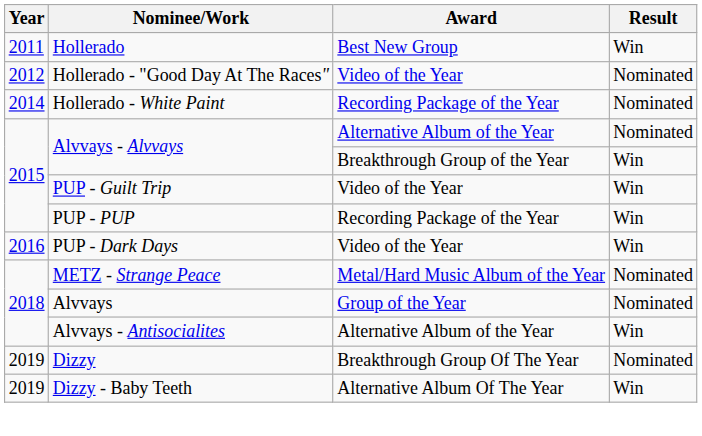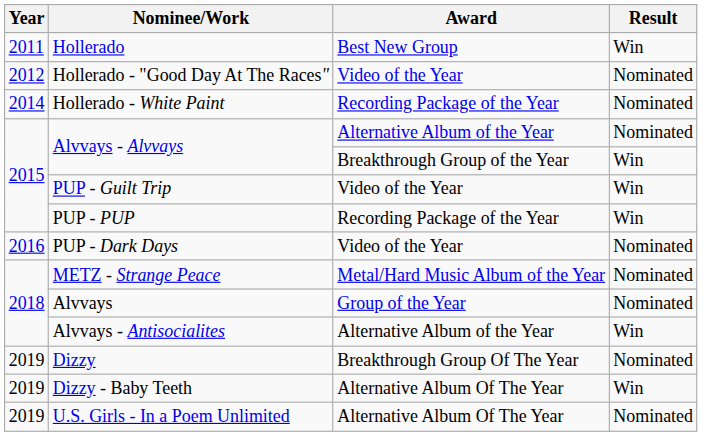 <table class="wikitable">
 <tr>
 <th>Year</th>
 <th>Nominee/Work</th>
 <th>Award</th>
 <th>Result</th>
 </tr>
 <tr>
 <td><a href='#'>2011</a></td>
 <td><a href='#'>Hollerado</a></td>
 <td><a href='#'>Best New Group</a></td>
 <td>Win</td>
 </tr>
 <tr>
 <td><a href='#'>2012</a></td>
 <td>Hollerado - "Good Day At The Races<em>"</em></td>
 <td><a href='#'>Video of the Year</a></td>
 <td>Nominated</td>
 </tr>
 <tr>
 <td><a href='#'>2014</a></td>
 <td>Hollerado <em>- White Paint</em></td>
 <td><a href='#'>Recording Package of the Year</a></td>
 <td>Nominated</td>
 </tr>
 <tr>
 <td rowspan="4"><a href='#'>2015</a></td>
 <td rowspan="2"><a href='#'>Alvvays</a> - <em><a href='#'>Alvvays</a></em></td>
 <td><a href='#'>Alternative Album of the Year</a></td>
 <td>Nominated</td>
 </tr>
 <tr>
 <td>Breakthrough Group of the Year</td>
 <td>Win</td>
 </tr>
 <tr>
 <td><a href='#'>PUP</a> - <em>Guilt Trip</em></td>
 <td>Video of the Year</td>
 <td>Win</td>
 </tr>
 <tr>
 <td>PUP - <em>PUP</em></td>
 <td>Recording Package of the Year</td>
 <td>Win</td>
 </tr>
 <tr>
 <td><a href='#'>2016</a></td>
 <td>PUP - <em>Dark Days</em></td>
 <td>Video of the Year</td>
-<td>Win</td>
+<td>Nominated</td>
 </tr>
 <tr>
 <td rowspan="3"><a href='#'>2018</a></td>
 <td><a href='#'>METZ</a> <em>- <a href='#'>Strange Peace</a></em></td>
 <td><a href='#'>Metal/Hard Music Album of the Year</a></td>
 <td>Nominated</td>
 </tr>
 <tr>
 <td>Alvvays</td>
 <td><a href='#'>Group of the Year</a></td>
 <td>Nominated</td>
 </tr>
 <tr>
 <td>Alvvays - <em><a href='#'>Antisocialites</a></em></td>
 <td>Alternative Album of the Year</td>
 <td>Win</td>
 </tr>
 <tr>
 <td>2019</td>
 <td><a href='#'>Dizzy</a></td>
 <td>Breakthrough Group Of The Year</td>
 <td>Nominated</td>
 </tr>
 <tr>
 <td>2019</td>
 <td><a href='#'>Dizzy</a> - Baby Teeth</td>
 <td>Alternative Album Of The Year</td>
 <td>Win</td>
 </tr>
+<tr>
+<td>2019</td>
+<td><a href='#'>U.S. Girls - In a Poem Unlimited</a></td>
+<td>Alternative Album Of The Year</td>
+<td>Nominated</td>
+</tr>
 </table>
